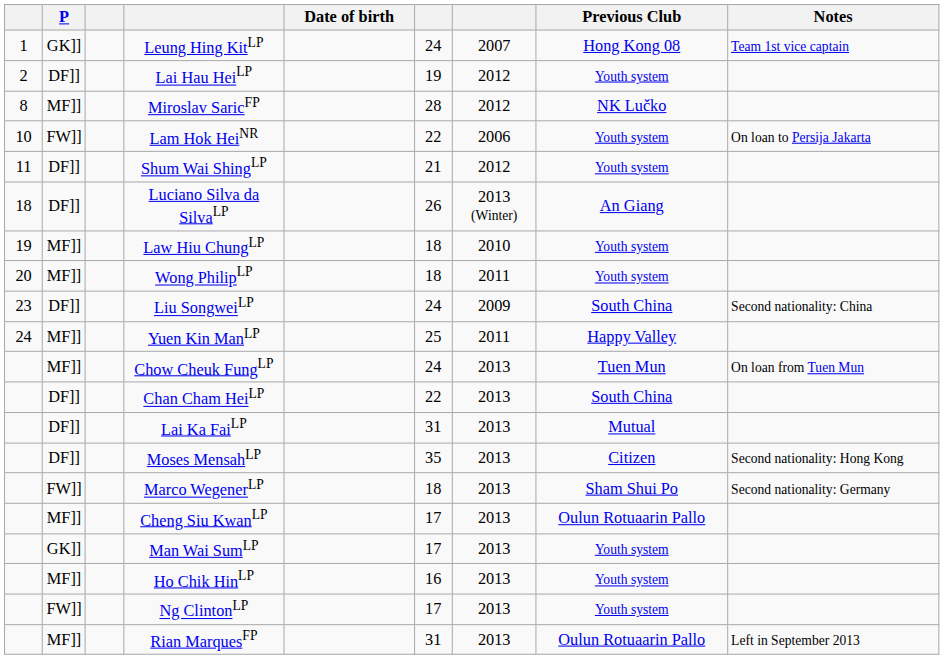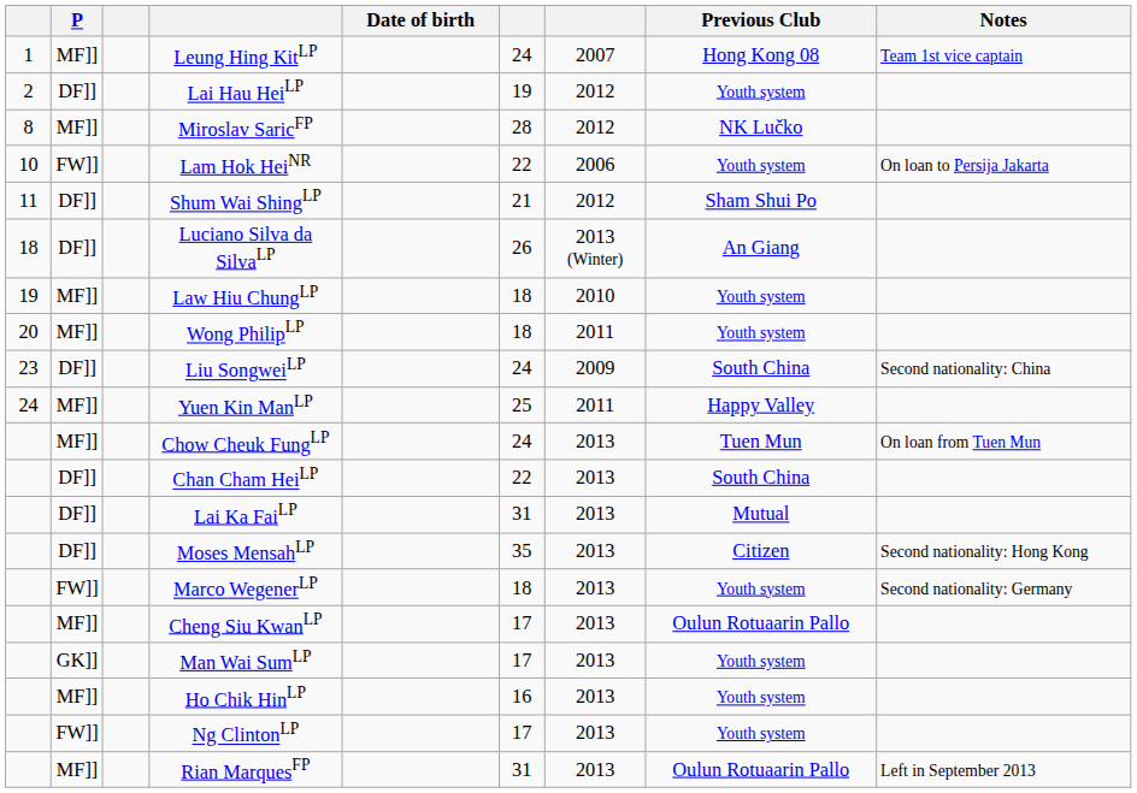 <table class="wikitable sortable" style="text-align: center;">
 <tr>
 <th width=30></th>
 <th width=30><a href='#'>P</a></th>
 <th width=30></th>
 <th width=150></th>
 <th width=120>Date of birth</th>
 <th width=30></th>
 <th width=75></th>
 <th width=180>Previous Club</th>
 <th width=200>Notes</th>
 </tr>
 <tr>
 <td>1</td>
-<td [[>GK]]</td>
+<td [[>MF]]</td>
 <td></td>
 <td><a href='#'>Leung Hing Kit</a><sup>LP</sup></td>
 <td></td>
 <td>24</td>
 <td>2007</td>
 <td> <a href='#'>Hong Kong 08</a></td>
 <td align=left><small><a href='#'>Team 1st vice captain</a></small></td>
 </tr>
 <tr>
 <td>2</td>
 <td [[>DF]]</td>
 <td></td>
 <td><a href='#'>Lai Hau Hei</a><sup>LP</sup></td>
 <td></td>
 <td>19</td>
 <td>2012</td>
 <td><small><a href='#'>Youth system</a></small></td>
 <td></td>
 </tr>
 <tr>
 <td>8</td>
 <td [[>MF]]</td>
 <td></td>
 <td><a href='#'>Miroslav Saric</a><sup>FP</sup></td>
 <td></td>
 <td>28</td>
 <td>2012</td>
 <td> <a href='#'>NK Lučko</a></td>
 <td></td>
 </tr>
 <tr>
 <td>10</td>
 <td [[>FW]]</td>
 <td></td>
 <td><a href='#'>Lam Hok Hei</a><sup>NR</sup></td>
 <td></td>
 <td>22</td>
 <td>2006</td>
 <td><small><a href='#'>Youth system</a></small></td>
 <td align=left><small>On loan to <a href='#'>Persija Jakarta</a></small></td>
 </tr>
 <tr>
 <td>11</td>
 <td [[>DF]]</td>
 <td></td>
 <td><a href='#'>Shum Wai Shing</a><sup>LP</sup></td>
 <td></td>
 <td>21</td>
 <td>2012</td>
-<td><small><a href='#'>Youth system</a></small></td>
+<td> <a href='#'>Sham Shui Po</a></td>
 <td></td>
 </tr>
 <tr>
 <td>18</td>
 <td [[>DF]]</td>
 <td></td>
 <td><a href='#'>Luciano Silva da Silva</a><sup>LP</sup></td>
 <td></td>
 <td>26</td>
 <td>2013 <small>(Winter)</small></td>
 <td> <a href='#'>An Giang</a></td>
 <td></td>
 </tr>
 <tr>
 <td>19</td>
 <td [[>MF]]</td>
 <td></td>
 <td><a href='#'>Law Hiu Chung</a><sup>LP</sup></td>
 <td></td>
 <td>18</td>
 <td>2010</td>
 <td><small><a href='#'>Youth system</a></small></td>
 <td></td>
 </tr>
 <tr>
 <td>20</td>
 <td [[>MF]]</td>
 <td></td>
 <td><a href='#'>Wong Philip</a><sup>LP</sup></td>
 <td></td>
 <td>18</td>
 <td>2011</td>
 <td><small><a href='#'>Youth system</a></small></td>
 <td></td>
 </tr>
 <tr>
 <td>23</td>
 <td [[>DF]]</td>
 <td></td>
 <td><a href='#'>Liu Songwei</a><sup>LP</sup></td>
 <td></td>
 <td>24</td>
 <td>2009</td>
 <td> <a href='#'>South China</a></td>
 <td align=left><small>Second nationality: China</small></td>
 </tr>
 <tr>
 <td>24</td>
 <td [[>MF]]</td>
 <td></td>
 <td><a href='#'>Yuen Kin Man</a><sup>LP</sup></td>
 <td></td>
 <td>25</td>
 <td>2011</td>
 <td> <a href='#'>Happy Valley</a></td>
 <td></td>
 </tr>
 <tr>
 <td></td>
 <td [[>MF]]</td>
 <td></td>
 <td><a href='#'>Chow Cheuk Fung</a><sup>LP</sup></td>
 <td></td>
 <td>24</td>
 <td>2013</td>
 <td> <a href='#'>Tuen Mun</a></td>
 <td align=left><small>On loan from <a href='#'>Tuen Mun</a></small></td>
 </tr>
 <tr>
 <td></td>
 <td [[>DF]]</td>
 <td></td>
 <td><a href='#'>Chan Cham Hei</a><sup>LP</sup></td>
 <td></td>
 <td>22</td>
 <td>2013</td>
 <td> <a href='#'>South China</a></td>
 <td></td>
 </tr>
 <tr>
 <td></td>
 <td [[>DF]]</td>
 <td></td>
 <td><a href='#'>Lai Ka Fai</a><sup>LP</sup></td>
 <td></td>
 <td>31</td>
 <td>2013</td>
 <td> <a href='#'>Mutual</a></td>
 <td></td>
 </tr>
 <tr>
 <td></td>
 <td [[>DF]]</td>
 <td></td>
 <td><a href='#'>Moses Mensah</a><sup>LP</sup></td>
 <td></td>
 <td>35</td>
 <td>2013</td>
 <td> <a href='#'>Citizen</a></td>
 <td align=left><small>Second nationality: Hong Kong</small></td>
 </tr>
 <tr>
 <td></td>
 <td [[>FW]]</td>
 <td></td>
 <td><a href='#'>Marco Wegener</a><sup>LP</sup></td>
 <td></td>
 <td>18</td>
 <td>2013</td>
-<td> <a href='#'>Sham Shui Po</a></td>
+<td><small><a href='#'>Youth system</a></small></td>
 <td align=left><small>Second nationality: Germany</small></td>
 </tr>
 <tr>
 <td></td>
 <td [[>MF]]</td>
 <td></td>
 <td><a href='#'>Cheng Siu Kwan</a><sup>LP</sup></td>
 <td></td>
 <td>17</td>
 <td>2013</td>
 <td> <a href='#'>Oulun Rotuaarin Pallo</a></td>
 <td></td>
 </tr>
 <tr>
 <td></td>
 <td [[>GK]]</td>
 <td></td>
 <td><a href='#'>Man Wai Sum</a><sup>LP</sup></td>
 <td></td>
 <td>17</td>
 <td>2013</td>
 <td><small><a href='#'>Youth system</a></small></td>
 <td></td>
 </tr>
 <tr>
 <td></td>
 <td [[>MF]]</td>
 <td></td>
 <td><a href='#'>Ho Chik Hin</a><sup>LP</sup></td>
 <td></td>
 <td>16</td>
 <td>2013</td>
 <td><small><a href='#'>Youth system</a></small></td>
 <td></td>
 </tr>
 <tr>
 <td></td>
 <td [[>FW]]</td>
 <td></td>
 <td><a href='#'>Ng Clinton</a><sup>LP</sup></td>
 <td></td>
 <td>17</td>
 <td>2013</td>
 <td><small><a href='#'>Youth system</a></small></td>
 <td></td>
 </tr>
 <tr>
 <td></td>
 <td [[>MF]]</td>
 <td></td>
 <td><a href='#'>Rian Marques</a><sup>FP</sup></td>
 <td></td>
 <td>31</td>
 <td>2013</td>
 <td> <a href='#'>Oulun Rotuaarin Pallo</a></td>
 <td align="left"><small>Left in September 2013</small><br></td>
 </tr>
 </table>
